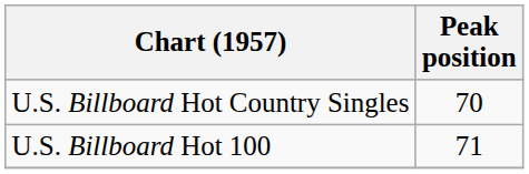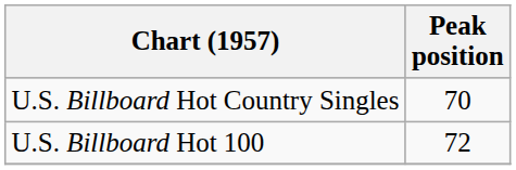 <table class="wikitable sortable">
 <tr>
 <th align="left">Chart (1957)</th>
 <th align="center">Peak<br>position</th>
 </tr>
 <tr>
 <td align="left">U.S. <em>Billboard</em> Hot Country Singles</td>
 <td align="center">70</td>
 </tr>
 <tr>
 <td align="left">U.S. <em>Billboard</em> Hot 100</td>
-<td align="center">71</td>
+<td align="center">72</td>
 </tr>
 <tr>
 </tr>
 </table>
